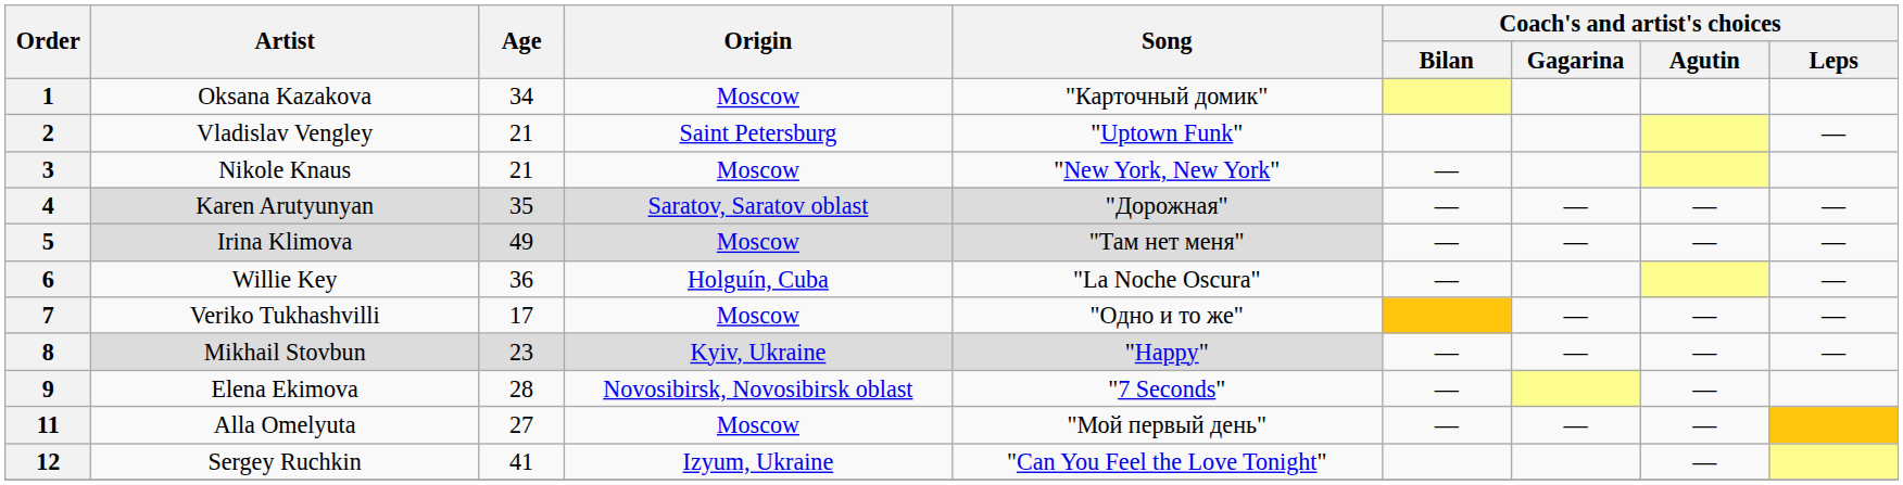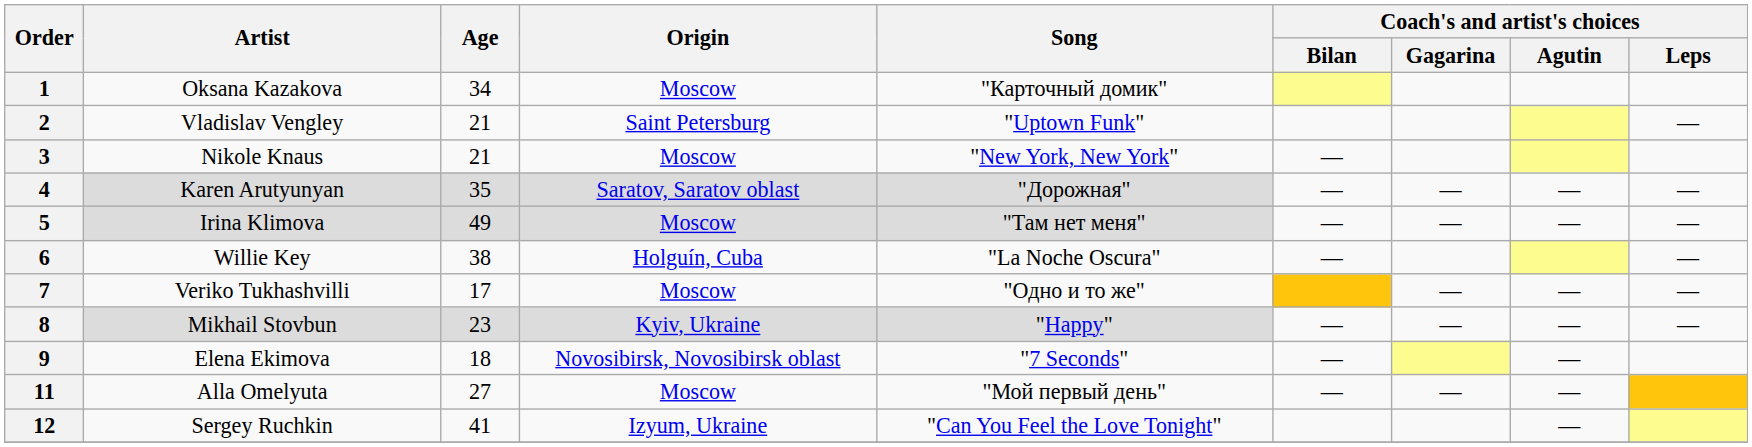 <table class="wikitable" style="text-align:center; line-height:17px; width:100%;">
 <tr>
 <th scope="col" rowspan="2" style="width:04%;">Order</th>
 <th scope="col" rowspan="2" style="width:18%;">Artist</th>
 <th scope="col" rowspan="2" style="width:04%;">Age</th>
 <th scope="col" rowspan="2" style="width:18%;">Origin</th>
 <th scope="col" rowspan="2" style="width:20%;">Song</th>
 <th scope="col" colspan="4" style="width:24%;">Coach's and artist's choices</th>
 </tr>
 <tr>
 <th style="width:06%;">Bilan</th>
 <th style="width:06%;">Gagarina</th>
 <th style="width:06%;">Agutin</th>
 <th style="width:06%;">Leps</th>
 </tr>
 <tr>
 <th>1</th>
 <td>Oksana Kazakova</td>
 <td>34</td>
 <td><a href='#'>Moscow</a></td>
 <td>"Карточный домик"</td>
 <td style="background:#fdfc8f;"><strong></strong></td>
 <td><strong></strong></td>
 <td><strong></strong></td>
 <td><strong></strong></td>
 </tr>
 <tr>
 <th>2</th>
 <td>Vladislav Vengley</td>
 <td>21</td>
 <td><a href='#'>Saint Petersburg</a></td>
 <td>"<a href='#'>Uptown Funk</a>"</td>
 <td><strong></strong></td>
 <td><strong></strong></td>
 <td style="background:#fdfc8f;"><strong></strong></td>
 <td>—</td>
 </tr>
 <tr>
 <th>3</th>
 <td>Nikole Knaus</td>
 <td>21</td>
 <td><a href='#'>Moscow</a></td>
 <td>"<a href='#'>New York, New York</a>"</td>
 <td>—</td>
 <td><strong></strong></td>
 <td style="background:#fdfc8f;"><strong></strong></td>
 <td><strong></strong></td>
 </tr>
 <tr>
 <th>4</th>
 <td style="background:#DCDCDC;">Karen Arutyunyan</td>
 <td style="background:#DCDCDC;">35</td>
 <td style="background:#DCDCDC;"><a href='#'>Saratov, Saratov oblast</a></td>
 <td style="background:#DCDCDC;">"Дорожная"</td>
 <td>—</td>
 <td>—</td>
 <td>—</td>
 <td>—</td>
 </tr>
 <tr>
 <th>5</th>
 <td style="background:#DCDCDC;">Irina Klimova</td>
 <td style="background:#DCDCDC;">49</td>
 <td style="background:#DCDCDC;"><a href='#'>Moscow</a></td>
 <td style="background:#DCDCDC;">"Там нет меня"</td>
 <td>—</td>
 <td>—</td>
 <td>—</td>
 <td>—</td>
 </tr>
 <tr>
 <th>6</th>
 <td>Willie Key</td>
-<td>36</td>
+<td>38</td>
 <td><a href='#'>Holguín, Cuba</a></td>
 <td>"La Noche Oscura"</td>
 <td>—</td>
 <td><strong></strong></td>
 <td style="background:#fdfc8f;"><strong></strong></td>
 <td>—</td>
 </tr>
 <tr>
 <th>7</th>
 <td>Veriko Tukhashvilli</td>
 <td>17</td>
 <td><a href='#'>Moscow</a></td>
 <td>"Одно и то же"</td>
 <td style="background:#FFC40C;"><strong></strong></td>
 <td>—</td>
 <td>—</td>
 <td>—</td>
 </tr>
 <tr>
 <th>8</th>
 <td style="background:#DCDCDC;">Mikhail Stovbun</td>
 <td style="background:#DCDCDC;">23</td>
 <td style="background:#DCDCDC;"><a href='#'>Kyiv, Ukraine</a></td>
 <td style="background:#DCDCDC;">"<a href='#'>Happy</a>"</td>
 <td>—</td>
 <td>—</td>
 <td>—</td>
 <td>—</td>
 </tr>
 <tr>
 <th>9</th>
 <td>Elena Ekimova</td>
-<td>28</td>
+<td>18</td>
 <td><a href='#'>Novosibirsk, Novosibirsk oblast</a></td>
 <td>"<a href='#'>7 Seconds</a>"</td>
 <td>—</td>
 <td style="background:#fdfc8f;"><strong></strong></td>
 <td>—</td>
 <td><strong></strong></td>
 </tr>
 <tr>
 <th>11</th>
 <td>Alla Omelyuta</td>
 <td>27</td>
 <td><a href='#'>Moscow</a></td>
 <td>"Мой первый день"</td>
 <td>—</td>
 <td>—</td>
 <td>—</td>
 <td style="background:#FFC40C;"><strong></strong></td>
 </tr>
 <tr>
 <th>12</th>
 <td>Sergey Ruchkin</td>
 <td>41</td>
 <td><a href='#'>Izyum, Ukraine</a></td>
 <td>"<a href='#'>Can You Feel the Love Tonight</a>"</td>
 <td><strong></strong></td>
 <td><strong></strong></td>
 <td>—</td>
 <td style="background:#fdfc8f;"><strong></strong></td>
 </tr>
 <tr>
 </tr>
 </table>
